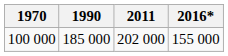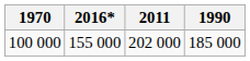 <table class="wikitable">
 <tr>
 <th>1970</th>
+<th>2016*</th>
+<th>2011</th>
 <th>1990</th>
-<th>2011</th>
-<th>2016*</th>
 </tr>
 <tr>
 <td>100 000</td>
+<td>155 000</td>
+<td>202 000</td>
 <td>185 000</td>
-<td>202 000</td>
-<td>155 000</td>
 </tr>
 </table>
